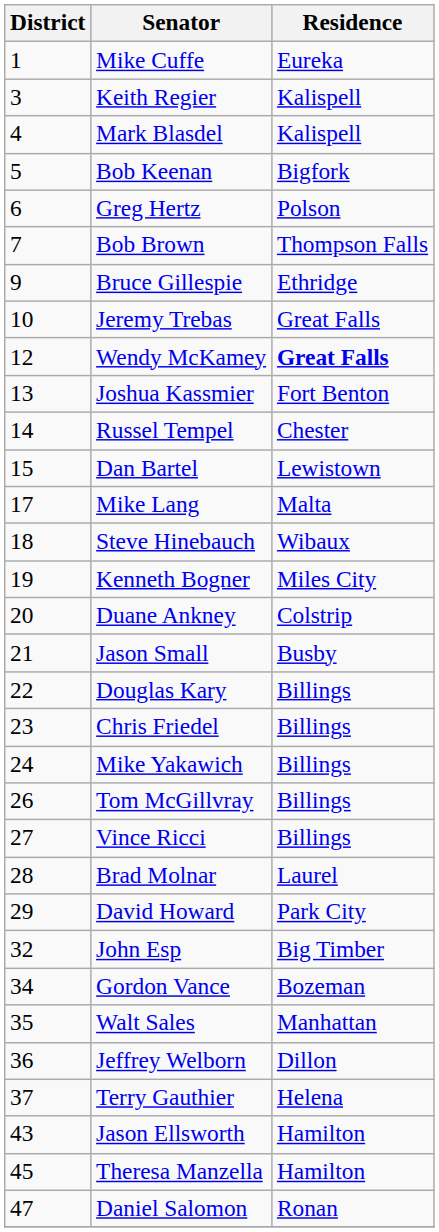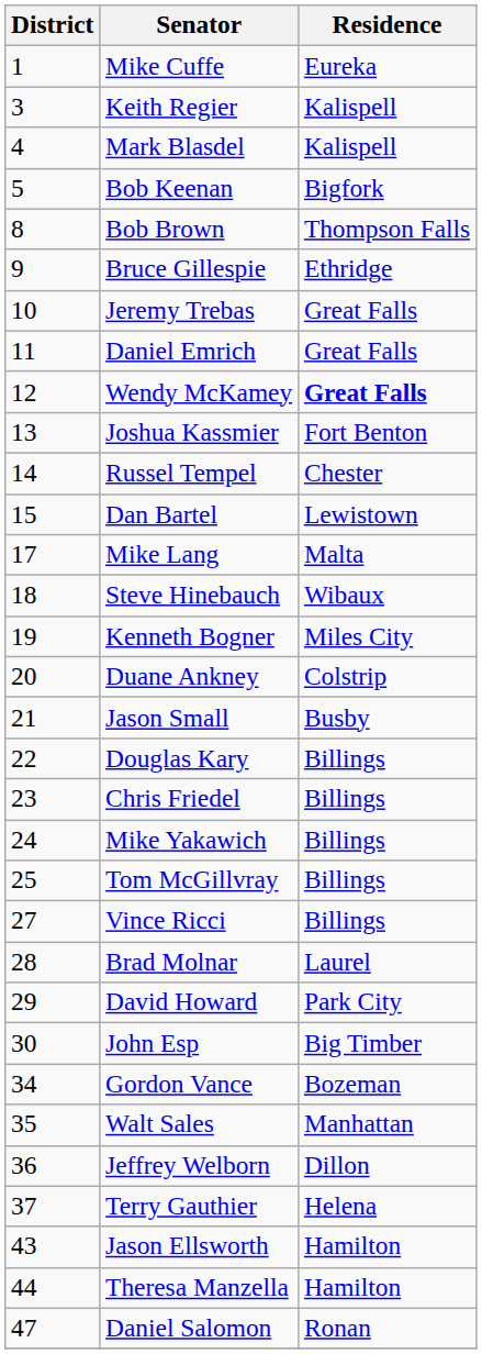 <table class=wikitable>
 <tr>
 <th>District</th>
 <th>Senator</th>
 <th>Residence</th>
 </tr>
 <tr>
 <td>1</td>
 <td><a href='#'>Mike Cuffe</a></td>
 <td><a href='#'>Eureka</a></td>
 </tr>
 <tr>
 <td>3</td>
 <td><a href='#'>Keith Regier</a></td>
 <td><a href='#'>Kalispell</a></td>
 </tr>
 <tr>
 <td>4</td>
 <td><a href='#'>Mark Blasdel</a></td>
 <td><a href='#'>Kalispell</a></td>
 </tr>
 <tr>
 <td>5</td>
 <td><a href='#'>Bob Keenan</a></td>
 <td><a href='#'>Bigfork</a></td>
 </tr>
 <tr>
-<td>6</td>
-<td><a href='#'>Greg Hertz</a></td>
-<td><a href='#'>Polson</a></td>
-</tr>
-<tr>
-<td>7</td>
+<td>8</td>
 <td><a href='#'>Bob Brown</a></td>
 <td><a href='#'>Thompson Falls</a></td>
 </tr>
 <tr>
 <td>9</td>
 <td><a href='#'>Bruce Gillespie</a></td>
 <td><a href='#'>Ethridge</a></td>
 </tr>
 <tr>
 <td>10</td>
 <td><a href='#'>Jeremy Trebas</a></td>
+<td><a href='#'>Great Falls</a></td>
+</tr>
+<tr>
+<td>11</td>
+<td><a href='#'>Daniel Emrich</a></td>
 <td><a href='#'>Great Falls</a></td>
 </tr>
 <tr>
 <td>12</td>
 <td><a href='#'>Wendy McKamey</a></td>
 <td><strong><a href='#'>Great Falls</a></strong></td>
 </tr>
 <tr>
 <td>13</td>
 <td><a href='#'>Joshua Kassmier</a></td>
 <td><a href='#'>Fort Benton</a></td>
 </tr>
 <tr>
 <td>14</td>
 <td><a href='#'>Russel Tempel</a></td>
 <td><a href='#'>Chester</a></td>
 </tr>
 <tr>
 <td>15</td>
 <td><a href='#'>Dan Bartel</a></td>
 <td><a href='#'>Lewistown</a></td>
 </tr>
 <tr>
 <td>17</td>
 <td><a href='#'>Mike Lang</a></td>
 <td><a href='#'>Malta</a></td>
 </tr>
 <tr>
 <td>18</td>
 <td><a href='#'>Steve Hinebauch</a></td>
 <td><a href='#'>Wibaux</a></td>
 </tr>
 <tr>
 <td>19</td>
 <td><a href='#'>Kenneth Bogner</a></td>
 <td><a href='#'>Miles City</a></td>
 </tr>
 <tr>
 <td>20</td>
 <td><a href='#'>Duane Ankney</a></td>
 <td><a href='#'>Colstrip</a></td>
 </tr>
 <tr>
 <td>21</td>
 <td><a href='#'>Jason Small</a></td>
 <td><a href='#'>Busby</a></td>
 </tr>
 <tr>
 <td>22</td>
 <td><a href='#'>Douglas Kary</a></td>
 <td><a href='#'>Billings</a></td>
 </tr>
 <tr>
 <td>23</td>
 <td><a href='#'>Chris Friedel</a></td>
 <td><a href='#'>Billings</a></td>
 </tr>
 <tr>
 <td>24</td>
 <td><a href='#'>Mike Yakawich</a></td>
 <td><a href='#'>Billings</a></td>
 </tr>
 <tr>
-<td>26</td>
+<td>25</td>
 <td><a href='#'>Tom McGillvray</a></td>
 <td><a href='#'>Billings</a></td>
 </tr>
 <tr>
 <td>27</td>
 <td><a href='#'>Vince Ricci</a></td>
 <td><a href='#'>Billings</a></td>
 </tr>
 <tr>
 <td>28</td>
 <td><a href='#'>Brad Molnar</a></td>
 <td><a href='#'>Laurel</a></td>
 </tr>
 <tr>
 <td>29</td>
 <td><a href='#'>David Howard</a></td>
 <td><a href='#'>Park City</a></td>
 </tr>
 <tr>
-<td>32</td>
+<td>30</td>
 <td><a href='#'>John Esp</a></td>
 <td><a href='#'>Big Timber</a></td>
 </tr>
 <tr>
 <td>34</td>
 <td><a href='#'>Gordon Vance</a></td>
 <td><a href='#'>Bozeman</a></td>
 </tr>
 <tr>
 <td>35</td>
 <td><a href='#'>Walt Sales</a></td>
 <td><a href='#'>Manhattan</a></td>
 </tr>
 <tr>
 <td>36</td>
 <td><a href='#'>Jeffrey Welborn</a></td>
 <td><a href='#'>Dillon</a></td>
 </tr>
 <tr>
 <td>37</td>
 <td><a href='#'>Terry Gauthier</a></td>
 <td><a href='#'>Helena</a></td>
 </tr>
 <tr>
 <td>43</td>
 <td><a href='#'>Jason Ellsworth</a></td>
 <td><a href='#'>Hamilton</a></td>
 </tr>
 <tr>
-<td>45</td>
+<td>44</td>
 <td><a href='#'>Theresa Manzella</a></td>
 <td><a href='#'>Hamilton</a></td>
 </tr>
 <tr>
 <td>47</td>
 <td><a href='#'>Daniel Salomon</a></td>
 <td><a href='#'>Ronan</a></td>
 </tr>
 <tr>
 </tr>
 </table>
